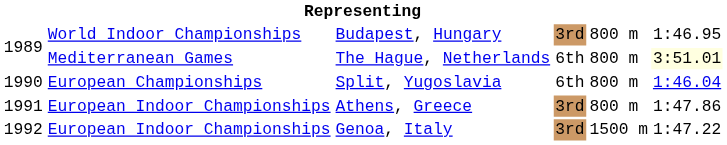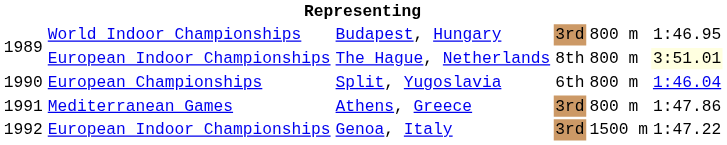 <table>
 <tr>
 <th colspan="6">Representing </th>
 </tr>
 <tr>
 <td rowspan=2>1989</td>
 <td><a href='#'>World Indoor Championships</a></td>
 <td><a href='#'>Budapest</a>, <a href='#'>Hungary</a></td>
 <td bgcolor="cc9966">3rd</td>
 <td>800 m</td>
 <td>1:46.95</td>
 </tr>
 <tr>
-<td><a href='#'>Mediterranean Games</a></td>
+<td><a href='#'>European Indoor Championships</a></td>
 <td><a href='#'>The Hague</a>, <a href='#'>Netherlands</a></td>
-<td align="center">6th</td>
+<td align="center">8th</td>
 <td>800 m</td>
 <td style="background: lightyellow;">3:51.01</td>
 </tr>
 <tr>
 <td>1990</td>
 <td><a href='#'>European Championships</a></td>
 <td><a href='#'>Split</a>, <a href='#'>Yugoslavia</a></td>
 <td align="center">6th</td>
 <td>800 m</td>
 <td><a href='#'>1:46.04</a></td>
 </tr>
 <tr>
 <td>1991</td>
-<td><a href='#'>European Indoor Championships</a></td>
+<td><a href='#'>Mediterranean Games</a></td>
 <td><a href='#'>Athens</a>, <a href='#'>Greece</a></td>
 <td bgcolor="cc9966" align="center">3rd</td>
 <td>800 m</td>
 <td>1:47.86</td>
 </tr>
 <tr>
 <td>1992</td>
 <td><a href='#'>European Indoor Championships</a></td>
 <td><a href='#'>Genoa</a>, <a href='#'>Italy</a></td>
 <td bgcolor="cc9966" align="center">3rd</td>
 <td>1500 m</td>
 <td>1:47.22</td>
 </tr>
 </table>
